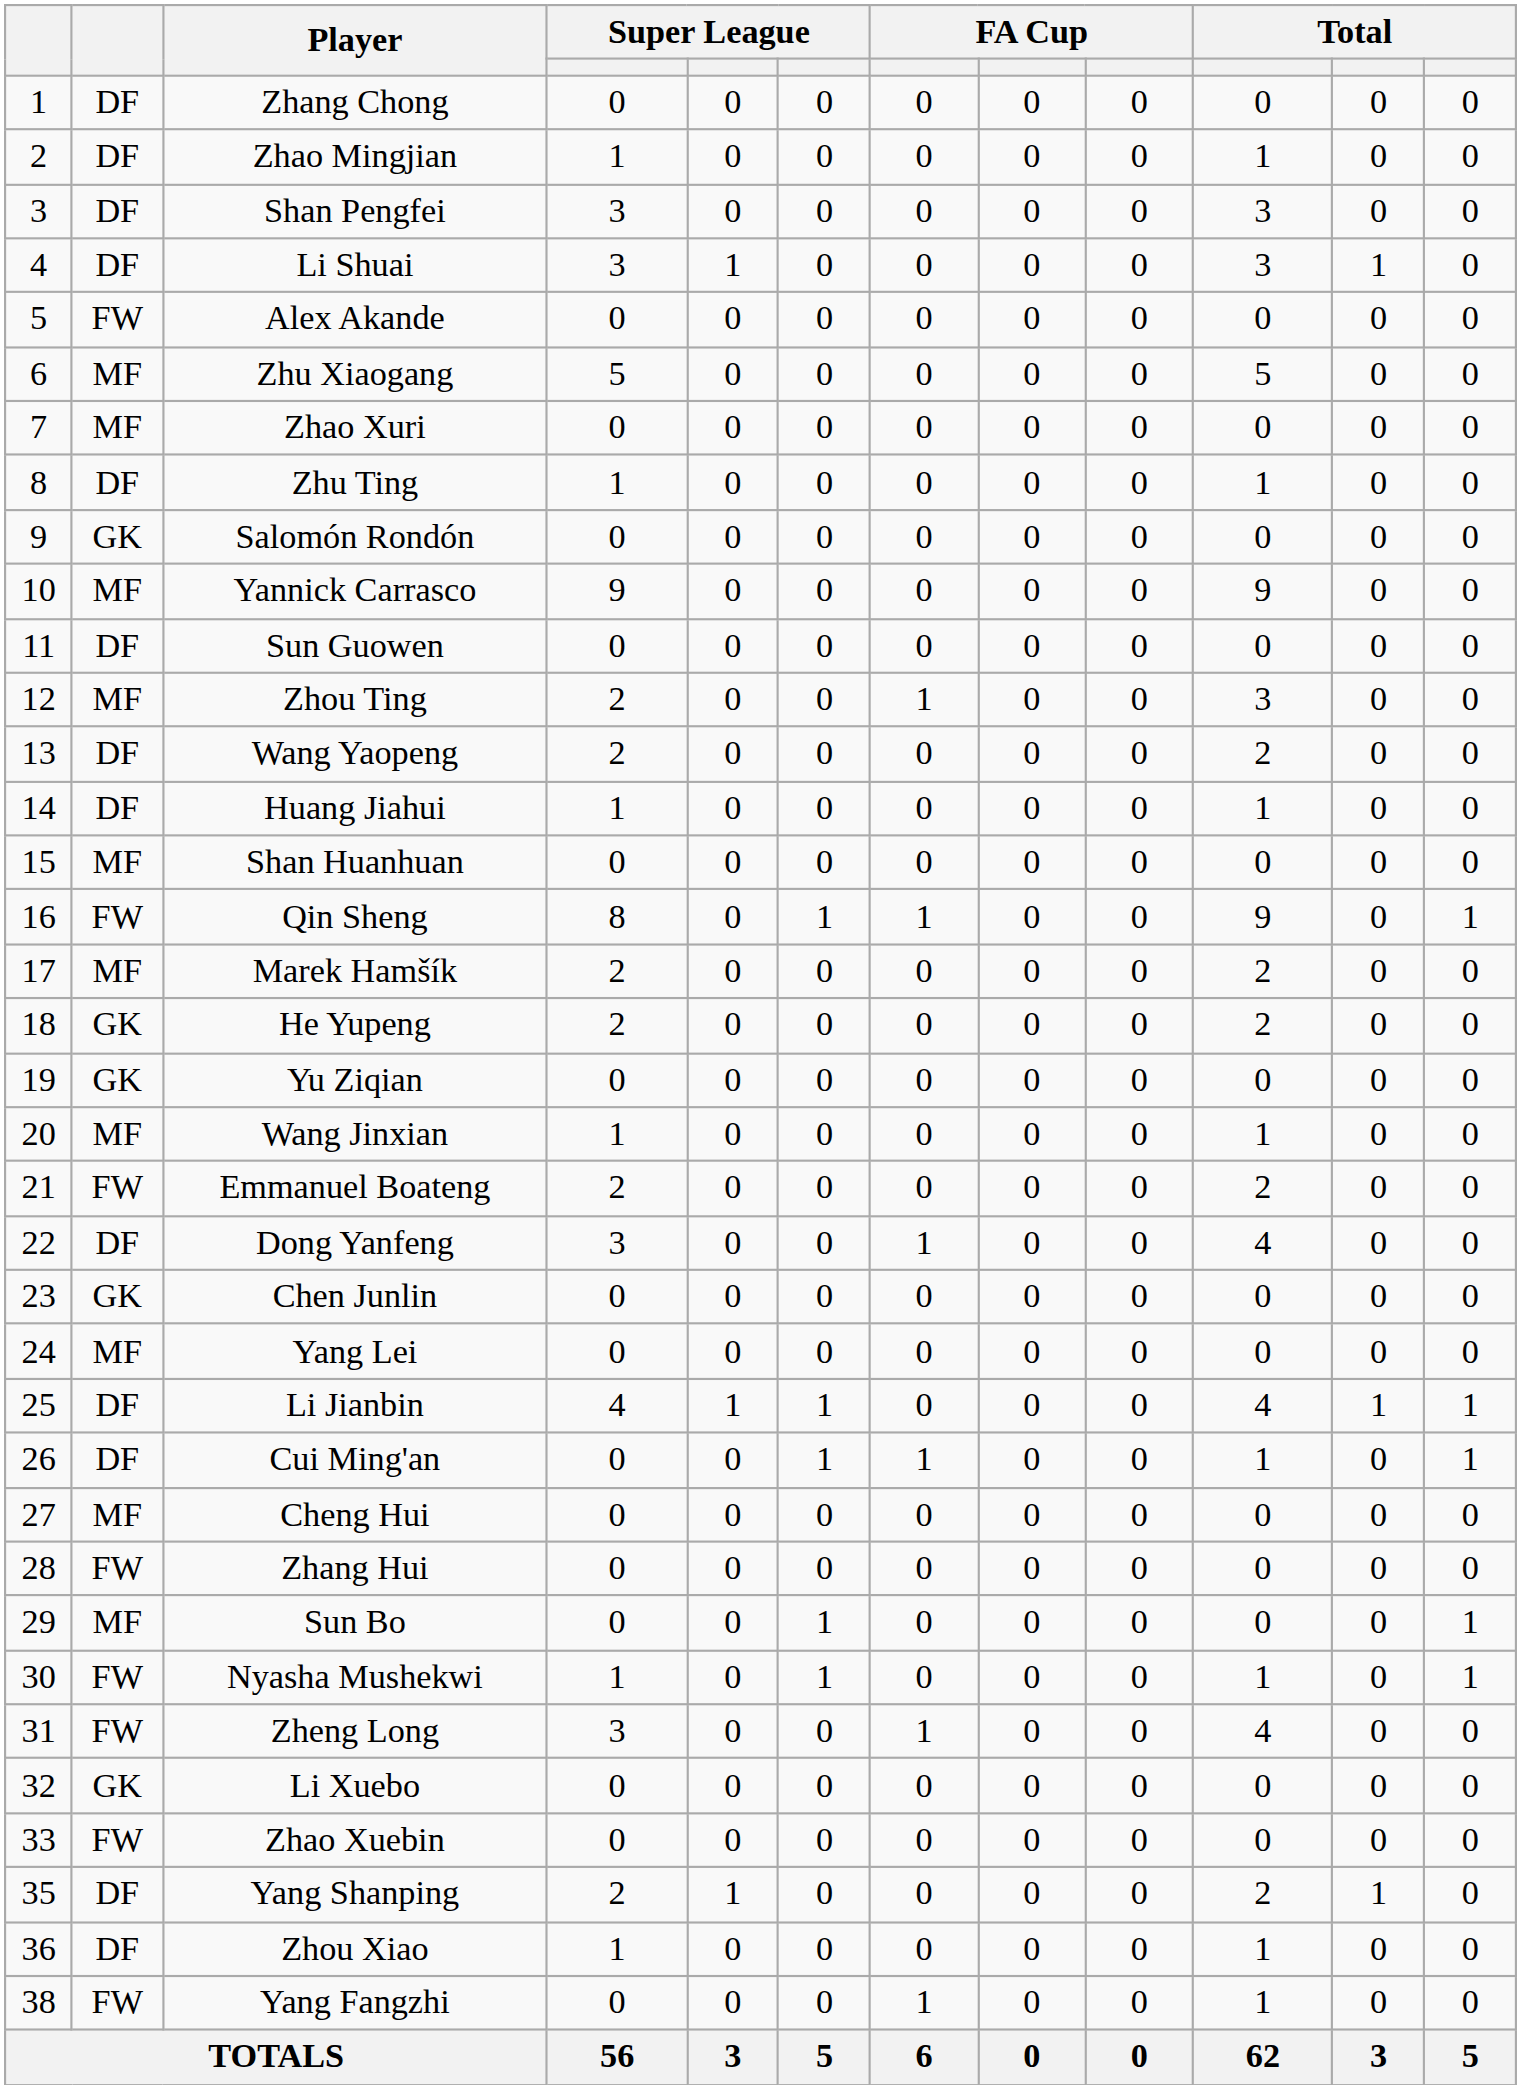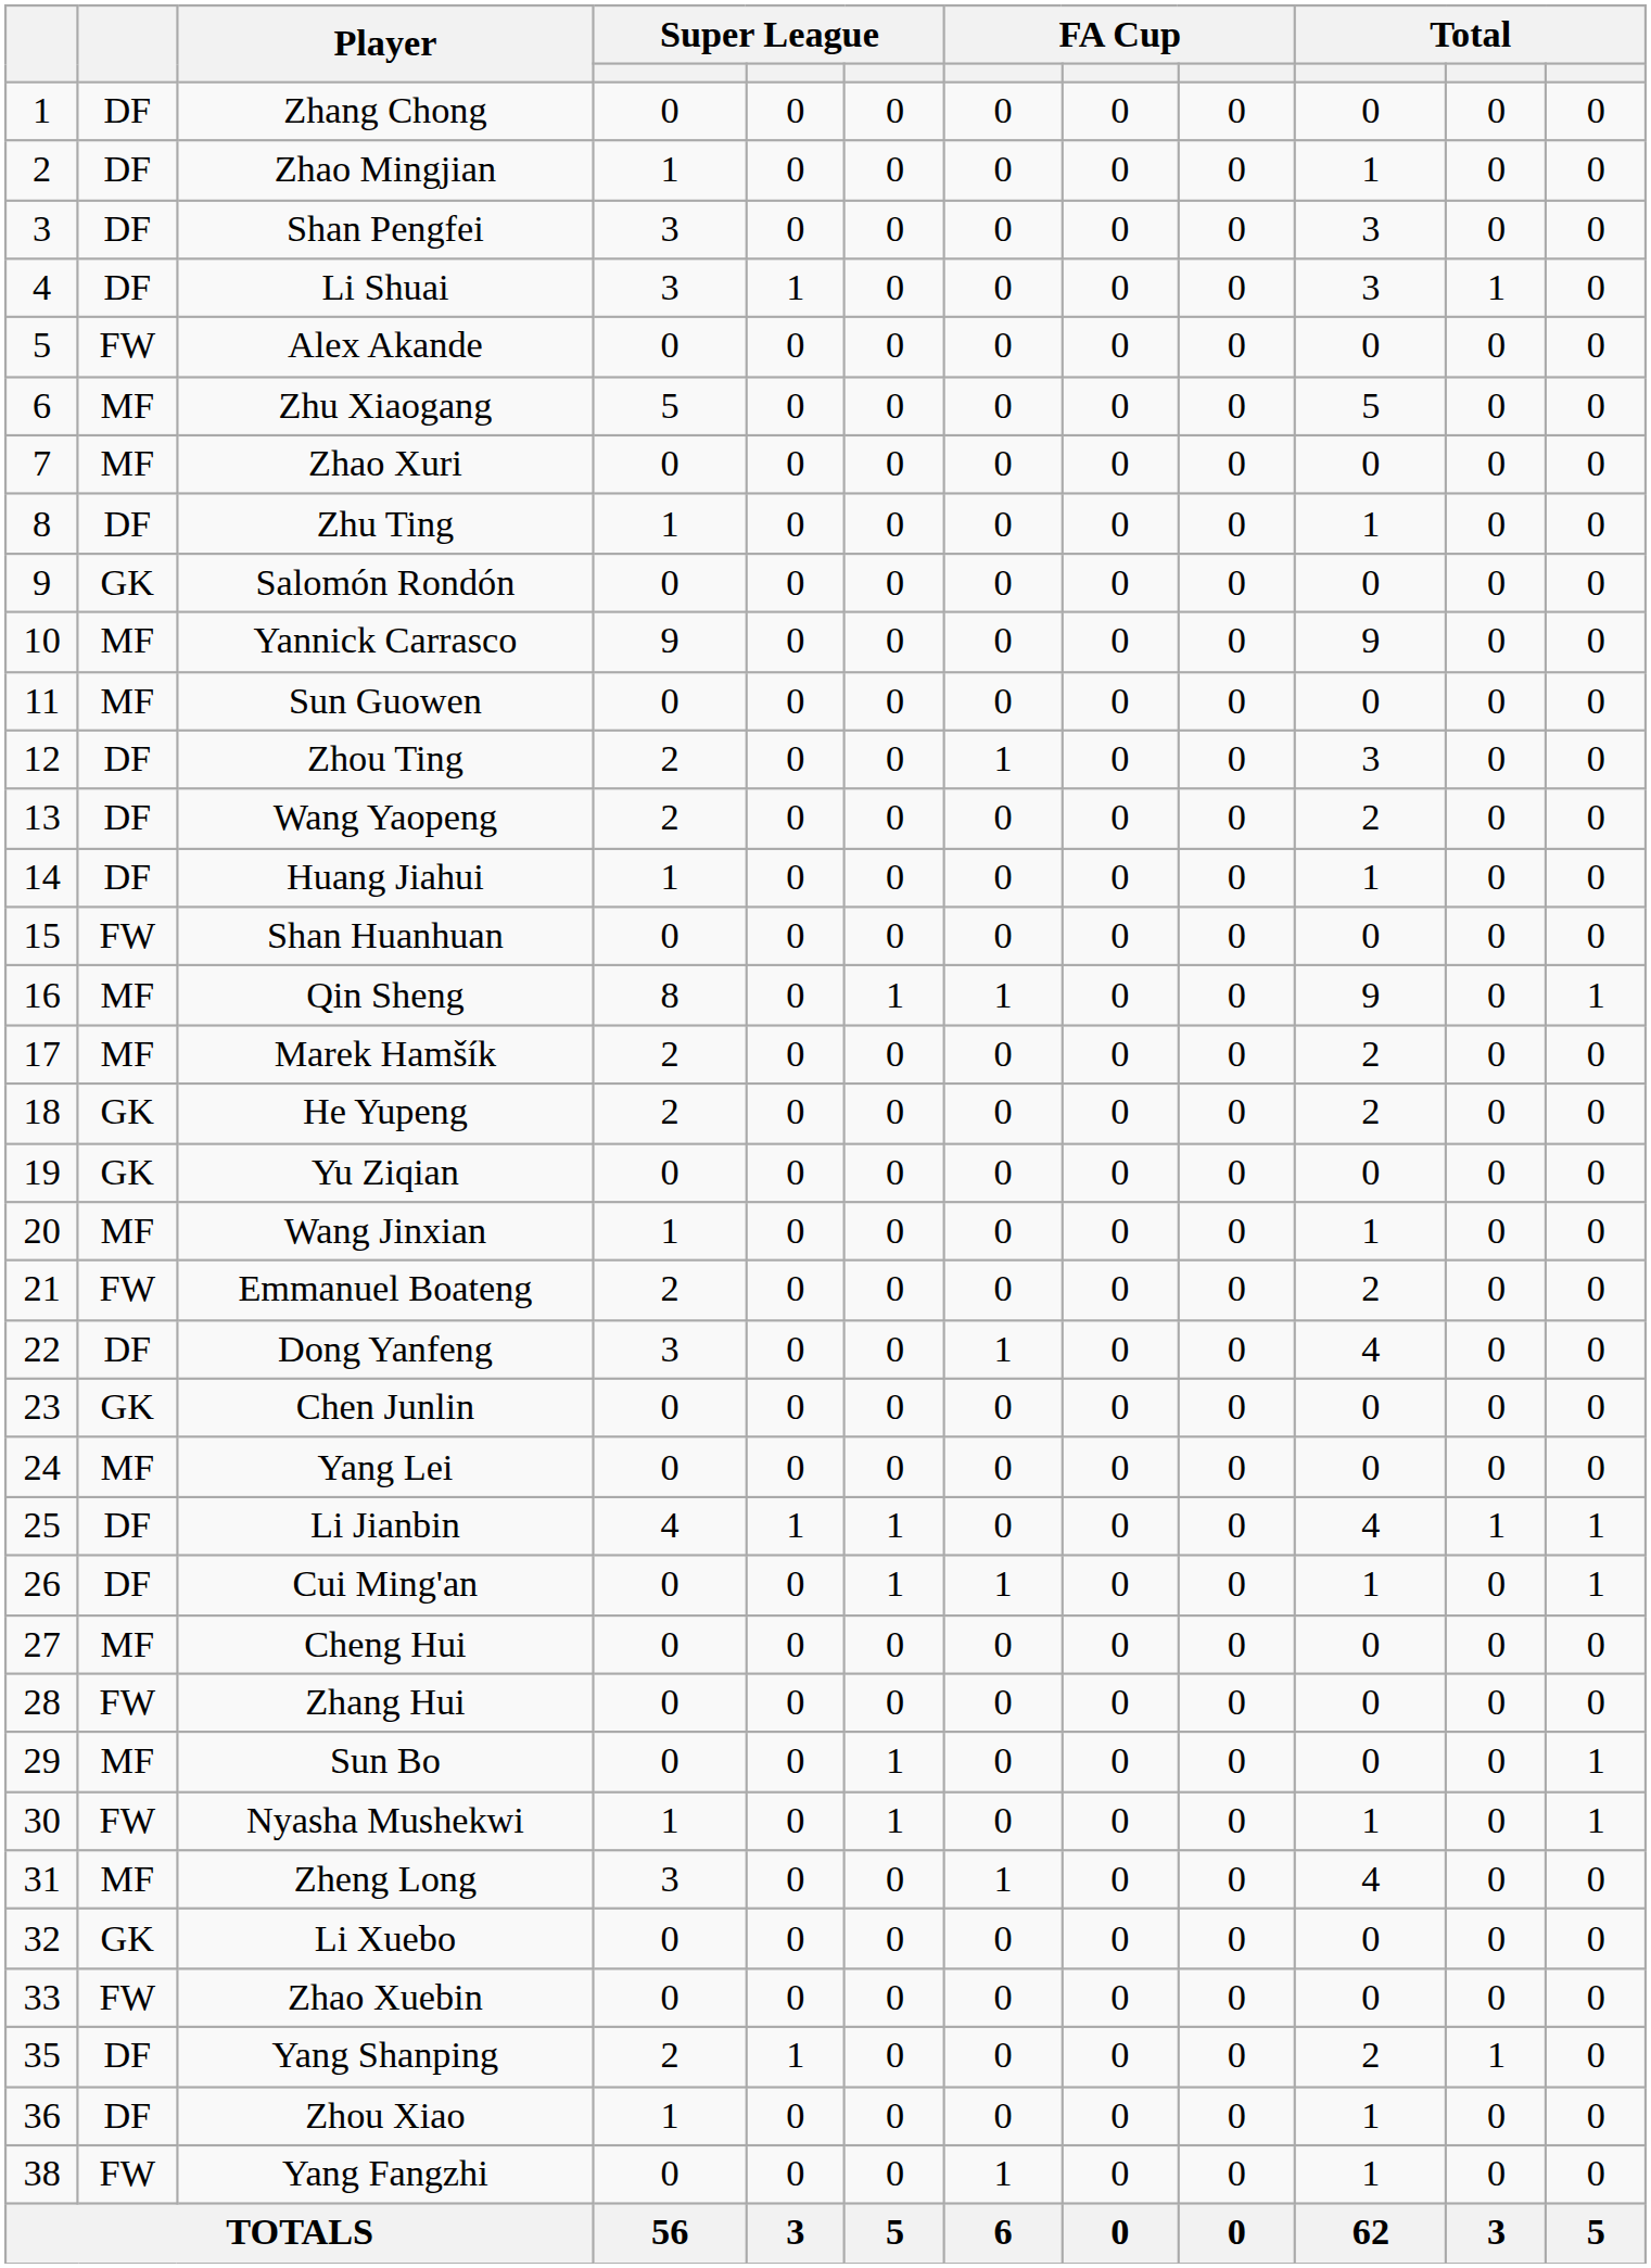 <table class="wikitable" width="80%" style="text-align:center">
 <tr>
 <th rowspan="2"></th>
 <th rowspan="2"></th>
 <th rowspan="2">Player</th>
 <th colspan="3" width="105">Super League</th>
 <th colspan="3" width="105">FA Cup</th>
 <th colspan="3" width="105">Total</th>
 </tr>
 <tr>
 <th></th>
 <th></th>
 <th></th>
 <th></th>
 <th></th>
 <th></th>
 <th></th>
 <th></th>
 <th></th>
 </tr>
 <tr>
 <td>1</td>
 <td>DF</td>
 <td>Zhang Chong</td>
 <td>0</td>
 <td>0</td>
 <td>0</td>
 <td>0</td>
 <td>0</td>
 <td>0</td>
 <td>0</td>
 <td>0</td>
 <td>0</td>
 </tr>
 <tr>
 <td>2</td>
 <td>DF</td>
 <td>Zhao Mingjian</td>
 <td>1</td>
 <td>0</td>
 <td>0</td>
 <td>0</td>
 <td>0</td>
 <td>0</td>
 <td>1</td>
 <td>0</td>
 <td>0</td>
 </tr>
 <tr>
 <td>3</td>
 <td>DF</td>
 <td>Shan Pengfei</td>
 <td>3</td>
 <td>0</td>
 <td>0</td>
 <td>0</td>
 <td>0</td>
 <td>0</td>
 <td>3</td>
 <td>0</td>
 <td>0</td>
 </tr>
 <tr>
 <td>4</td>
 <td>DF</td>
 <td>Li Shuai</td>
 <td>3</td>
 <td>1</td>
 <td>0</td>
 <td>0</td>
 <td>0</td>
 <td>0</td>
 <td>3</td>
 <td>1</td>
 <td>0</td>
 </tr>
 <tr>
 <td>5</td>
 <td>FW</td>
 <td>Alex Akande</td>
 <td>0</td>
 <td>0</td>
 <td>0</td>
 <td>0</td>
 <td>0</td>
 <td>0</td>
 <td>0</td>
 <td>0</td>
 <td>0</td>
 </tr>
 <tr>
 <td>6</td>
 <td>MF</td>
 <td>Zhu Xiaogang</td>
 <td>5</td>
 <td>0</td>
 <td>0</td>
 <td>0</td>
 <td>0</td>
 <td>0</td>
 <td>5</td>
 <td>0</td>
 <td>0</td>
 </tr>
 <tr>
 <td>7</td>
 <td>MF</td>
 <td>Zhao Xuri</td>
 <td>0</td>
 <td>0</td>
 <td>0</td>
 <td>0</td>
 <td>0</td>
 <td>0</td>
 <td>0</td>
 <td>0</td>
 <td>0</td>
 </tr>
 <tr>
 <td>8</td>
 <td>DF</td>
 <td>Zhu Ting</td>
 <td>1</td>
 <td>0</td>
 <td>0</td>
 <td>0</td>
 <td>0</td>
 <td>0</td>
 <td>1</td>
 <td>0</td>
 <td>0</td>
 </tr>
 <tr>
 <td>9</td>
 <td>GK</td>
 <td>Salomón Rondón</td>
 <td>0</td>
 <td>0</td>
 <td>0</td>
 <td>0</td>
 <td>0</td>
 <td>0</td>
 <td>0</td>
 <td>0</td>
 <td>0</td>
 </tr>
 <tr>
 <td>10</td>
 <td>MF</td>
 <td>Yannick Carrasco</td>
 <td>9</td>
 <td>0</td>
 <td>0</td>
 <td>0</td>
 <td>0</td>
 <td>0</td>
 <td>9</td>
 <td>0</td>
 <td>0</td>
 </tr>
 <tr>
 <td>11</td>
-<td>DF</td>
+<td>MF</td>
 <td>Sun Guowen</td>
 <td>0</td>
 <td>0</td>
 <td>0</td>
 <td>0</td>
 <td>0</td>
 <td>0</td>
 <td>0</td>
 <td>0</td>
 <td>0</td>
 </tr>
 <tr>
 <td>12</td>
-<td>MF</td>
+<td>DF</td>
 <td>Zhou Ting</td>
 <td>2</td>
 <td>0</td>
 <td>0</td>
 <td>1</td>
 <td>0</td>
 <td>0</td>
 <td>3</td>
 <td>0</td>
 <td>0</td>
 </tr>
 <tr>
 <td>13</td>
 <td>DF</td>
 <td>Wang Yaopeng</td>
 <td>2</td>
 <td>0</td>
 <td>0</td>
 <td>0</td>
 <td>0</td>
 <td>0</td>
 <td>2</td>
 <td>0</td>
 <td>0</td>
 </tr>
 <tr>
 <td>14</td>
 <td>DF</td>
 <td>Huang Jiahui</td>
 <td>1</td>
 <td>0</td>
 <td>0</td>
 <td>0</td>
 <td>0</td>
 <td>0</td>
 <td>1</td>
 <td>0</td>
 <td>0</td>
 </tr>
 <tr>
 <td>15</td>
-<td>MF</td>
+<td>FW</td>
 <td>Shan Huanhuan</td>
 <td>0</td>
 <td>0</td>
 <td>0</td>
 <td>0</td>
 <td>0</td>
 <td>0</td>
 <td>0</td>
 <td>0</td>
 <td>0</td>
 </tr>
 <tr>
 <td>16</td>
-<td>FW</td>
+<td>MF</td>
 <td>Qin Sheng</td>
 <td>8</td>
 <td>0</td>
 <td>1</td>
 <td>1</td>
 <td>0</td>
 <td>0</td>
 <td>9</td>
 <td>0</td>
 <td>1</td>
 </tr>
 <tr>
 <td>17</td>
 <td>MF</td>
 <td>Marek Hamšík</td>
 <td>2</td>
 <td>0</td>
 <td>0</td>
 <td>0</td>
 <td>0</td>
 <td>0</td>
 <td>2</td>
 <td>0</td>
 <td>0</td>
 </tr>
 <tr>
 <td>18</td>
 <td>GK</td>
 <td>He Yupeng</td>
 <td>2</td>
 <td>0</td>
 <td>0</td>
 <td>0</td>
 <td>0</td>
 <td>0</td>
 <td>2</td>
 <td>0</td>
 <td>0</td>
 </tr>
 <tr>
 <td>19</td>
 <td>GK</td>
 <td>Yu Ziqian</td>
 <td>0</td>
 <td>0</td>
 <td>0</td>
 <td>0</td>
 <td>0</td>
 <td>0</td>
 <td>0</td>
 <td>0</td>
 <td>0</td>
 </tr>
 <tr>
 <td>20</td>
 <td>MF</td>
 <td>Wang Jinxian</td>
 <td>1</td>
 <td>0</td>
 <td>0</td>
 <td>0</td>
 <td>0</td>
 <td>0</td>
 <td>1</td>
 <td>0</td>
 <td>0</td>
 </tr>
 <tr>
 <td>21</td>
 <td>FW</td>
 <td>Emmanuel Boateng</td>
 <td>2</td>
 <td>0</td>
 <td>0</td>
 <td>0</td>
 <td>0</td>
 <td>0</td>
 <td>2</td>
 <td>0</td>
 <td>0</td>
 </tr>
 <tr>
 <td>22</td>
 <td>DF</td>
 <td>Dong Yanfeng</td>
 <td>3</td>
 <td>0</td>
 <td>0</td>
 <td>1</td>
 <td>0</td>
 <td>0</td>
 <td>4</td>
 <td>0</td>
 <td>0</td>
 </tr>
 <tr>
 <td>23</td>
 <td>GK</td>
 <td>Chen Junlin</td>
 <td>0</td>
 <td>0</td>
 <td>0</td>
 <td>0</td>
 <td>0</td>
 <td>0</td>
 <td>0</td>
 <td>0</td>
 <td>0</td>
 </tr>
 <tr>
 <td>24</td>
 <td>MF</td>
 <td>Yang Lei</td>
 <td>0</td>
 <td>0</td>
 <td>0</td>
 <td>0</td>
 <td>0</td>
 <td>0</td>
 <td>0</td>
 <td>0</td>
 <td>0</td>
 </tr>
 <tr>
 <td>25</td>
 <td>DF</td>
 <td>Li Jianbin</td>
 <td>4</td>
 <td>1</td>
 <td>1</td>
 <td>0</td>
 <td>0</td>
 <td>0</td>
 <td>4</td>
 <td>1</td>
 <td>1</td>
 </tr>
 <tr>
 <td>26</td>
 <td>DF</td>
 <td>Cui Ming'an</td>
 <td>0</td>
 <td>0</td>
 <td>1</td>
 <td>1</td>
 <td>0</td>
 <td>0</td>
 <td>1</td>
 <td>0</td>
 <td>1</td>
 </tr>
 <tr>
 <td>27</td>
 <td>MF</td>
 <td>Cheng Hui</td>
 <td>0</td>
 <td>0</td>
 <td>0</td>
 <td>0</td>
 <td>0</td>
 <td>0</td>
 <td>0</td>
 <td>0</td>
 <td>0</td>
 </tr>
 <tr>
 <td>28</td>
 <td>FW</td>
 <td>Zhang Hui</td>
 <td>0</td>
 <td>0</td>
 <td>0</td>
 <td>0</td>
 <td>0</td>
 <td>0</td>
 <td>0</td>
 <td>0</td>
 <td>0</td>
 </tr>
 <tr>
 <td>29</td>
 <td>MF</td>
 <td>Sun Bo</td>
 <td>0</td>
 <td>0</td>
 <td>1</td>
 <td>0</td>
 <td>0</td>
 <td>0</td>
 <td>0</td>
 <td>0</td>
 <td>1</td>
 </tr>
 <tr>
 <td>30</td>
 <td>FW</td>
 <td>Nyasha Mushekwi</td>
 <td>1</td>
 <td>0</td>
 <td>1</td>
 <td>0</td>
 <td>0</td>
 <td>0</td>
 <td>1</td>
 <td>0</td>
 <td>1</td>
 </tr>
 <tr>
 <td>31</td>
-<td>FW</td>
+<td>MF</td>
 <td>Zheng Long</td>
 <td>3</td>
 <td>0</td>
 <td>0</td>
 <td>1</td>
 <td>0</td>
 <td>0</td>
 <td>4</td>
 <td>0</td>
 <td>0</td>
 </tr>
 <tr>
 <td>32</td>
 <td>GK</td>
 <td>Li Xuebo</td>
 <td>0</td>
 <td>0</td>
 <td>0</td>
 <td>0</td>
 <td>0</td>
 <td>0</td>
 <td>0</td>
 <td>0</td>
 <td>0</td>
 </tr>
 <tr>
 <td>33</td>
 <td>FW</td>
 <td>Zhao Xuebin</td>
 <td>0</td>
 <td>0</td>
 <td>0</td>
 <td>0</td>
 <td>0</td>
 <td>0</td>
 <td>0</td>
 <td>0</td>
 <td>0</td>
 </tr>
 <tr>
 <td>35</td>
 <td>DF</td>
 <td>Yang Shanping</td>
 <td>2</td>
 <td>1</td>
 <td>0</td>
 <td>0</td>
 <td>0</td>
 <td>0</td>
 <td>2</td>
 <td>1</td>
 <td>0</td>
 </tr>
 <tr>
 <td>36</td>
 <td>DF</td>
 <td>Zhou Xiao</td>
 <td>1</td>
 <td>0</td>
 <td>0</td>
 <td>0</td>
 <td>0</td>
 <td>0</td>
 <td>1</td>
 <td>0</td>
 <td>0</td>
 </tr>
 <tr>
 <td>38</td>
 <td>FW</td>
 <td>Yang Fangzhi</td>
 <td>0</td>
 <td>0</td>
 <td>0</td>
 <td>1</td>
 <td>0</td>
 <td>0</td>
 <td>1</td>
 <td>0</td>
 <td>0</td>
 </tr>
 <tr>
 <th colspan="3">TOTALS</th>
 <th>56</th>
 <th>3</th>
 <th>5</th>
 <th><strong>6</strong></th>
 <th><strong>0</strong></th>
 <th><strong>0</strong></th>
 <th>62</th>
 <th>3</th>
 <th>5</th>
 </tr>
 </table>
